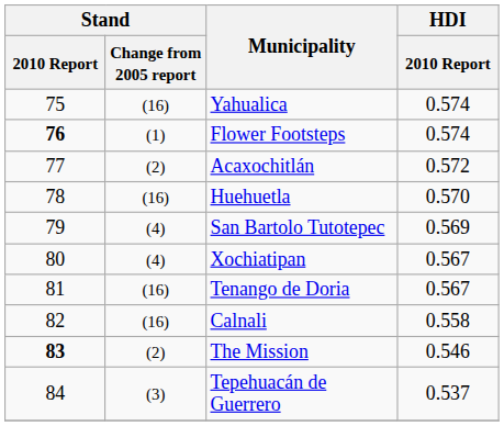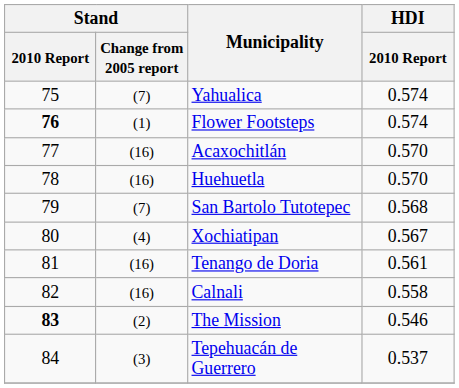 <table class="wikitable" style="text-align:center">
 <tr>
 <th scope="col" colspan="2">Stand</th>
 <th scope="col" rowspan="2" width="150">Municipality</th>
 <th scope="col" colspan="2">HDI</th>
 </tr>
 <tr>
 <th scope="col" width="75"><small>2010 Report</small></th>
 <th scope="col" width="75"><small>Change from 2005 report</small></th>
 <th scope="col" width="75"><small>2010 Report</small></th>
 </tr>
 <tr>
 <td>75</td>
-<td> <small>(16)</small></td>
+<td>   <small>(7)</small></td>
 <td style="text-align:left"><a href='#'>Yahualica</a></td>
 <td>0.574</td>
 </tr>
 <tr>
 <td><strong>76</strong></td>
 <td>   <small>(1)</small></td>
 <td style="text-align:left"><a href='#'>Flower Footsteps</a></td>
 <td>0.574</td>
 </tr>
 <tr>
 <td>77</td>
-<td> <small>(2)</small></td>
+<td> <small>(16)</small></td>
 <td style="text-align:left"><a href='#'>Acaxochitlán</a></td>
-<td>0.572</td>
+<td>0.570</td>
 </tr>
 <tr>
 <td>78</td>
 <td> <small>(16)</small></td>
 <td style="text-align:left"><a href='#'>Huehuetla</a></td>
 <td>0.570</td>
 </tr>
 <tr>
 <td>79</td>
-<td>   <small>(4)</small></td>
+<td> <small>(7)</small></td>
 <td style="text-align:left"><a href='#'>San Bartolo Tutotepec</a></td>
-<td>0.569</td>
+<td>0.568</td>
 </tr>
 <tr>
 <td>80</td>
 <td>   <small>(4)</small></td>
 <td style="text-align:left"><a href='#'>Xochiatipan</a></td>
 <td>0.567</td>
 </tr>
 <tr>
 <td>81</td>
 <td> <small>(16)</small></td>
 <td style="text-align:left"><a href='#'>Tenango de Doria</a></td>
-<td>0.567</td>
+<td>0.561</td>
 </tr>
 <tr>
 <td>82</td>
 <td> <small>(16)</small></td>
 <td style="text-align:left"><a href='#'>Calnali</a></td>
 <td>0.558</td>
 </tr>
 <tr>
 <td><strong>83</strong></td>
 <td>   <small>(2)</small></td>
 <td style="text-align:left"><a href='#'>The Mission</a></td>
 <td>0.546</td>
 </tr>
 <tr>
 <td>84</td>
 <td> <small>(3)</small></td>
 <td style="text-align:left"><a href='#'>Tepehuacán de Guerrero</a></td>
 <td>0.537</td>
 </tr>
 <tr>
 </tr>
 </table>
